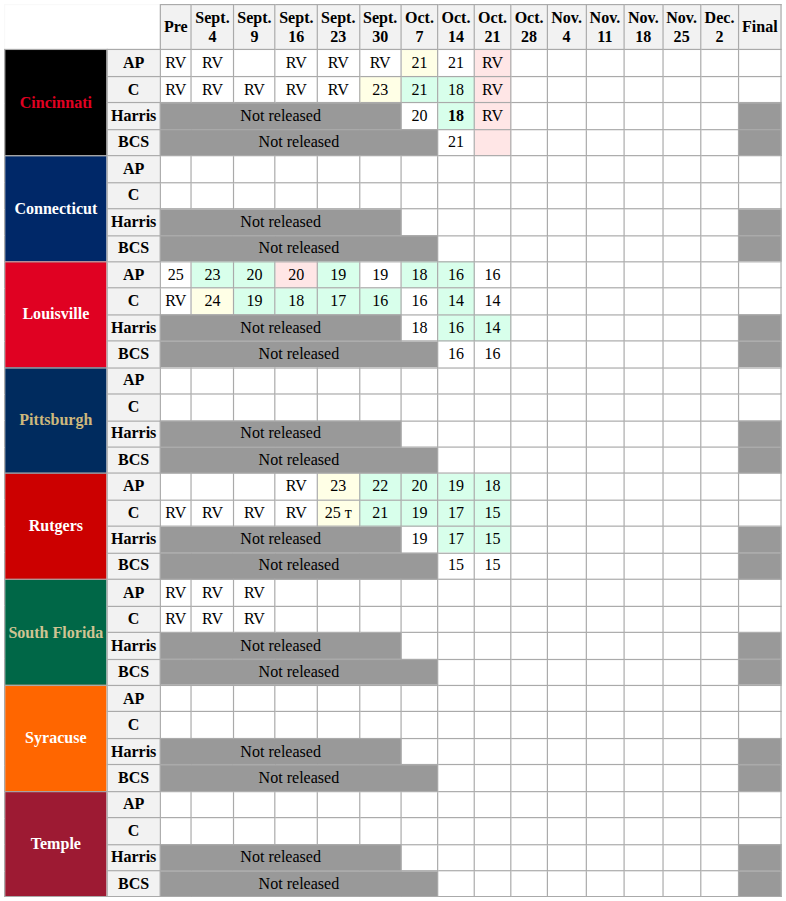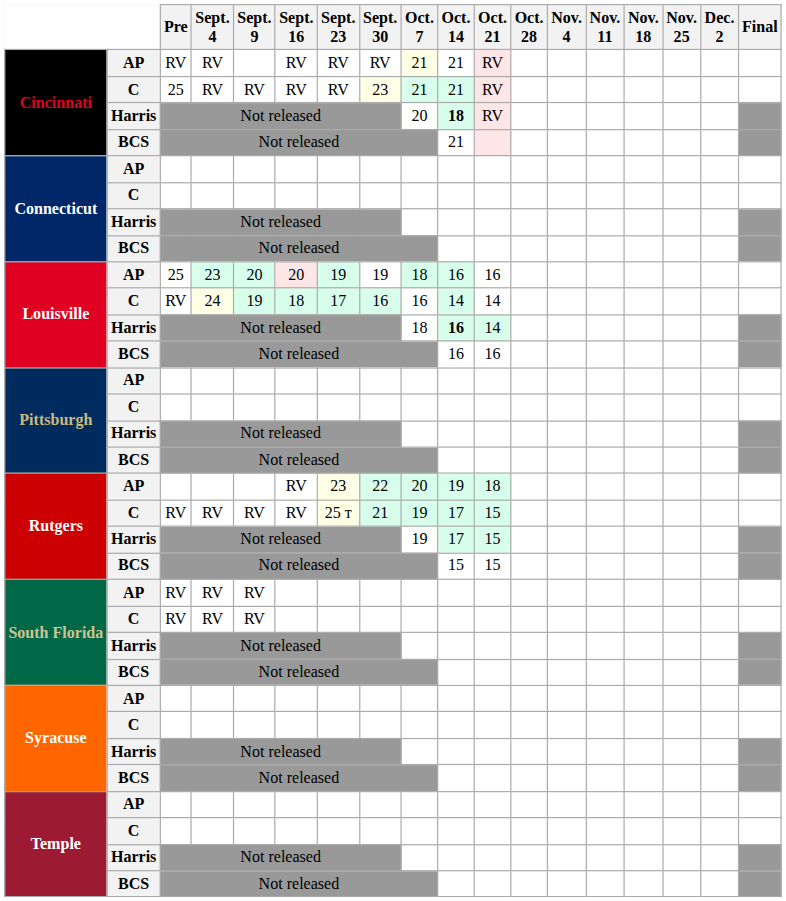 <table class="wikitable" style="white-space:nowrap;font-size:85%;">
 <tr>
 <th colspan=2 style="background:white; border-top-style:hidden; border-left-style:hidden;"> </th>
 <th>Pre<br></th>
 <th>Sept.<br>4</th>
 <th>Sept.<br>9</th>
 <th>Sept.<br>16</th>
 <th>Sept.<br>23</th>
 <th>Sept.<br>30</th>
 <th>Oct.<br>7</th>
 <th>Oct.<br>14</th>
 <th>Oct.<br>21</th>
 <th>Oct.<br>28</th>
 <th>Nov.<br>4</th>
 <th>Nov.<br>11</th>
 <th>Nov.<br>18</th>
 <th>Nov.<br>25</th>
 <th>Dec.<br>2</th>
 <th>Final</th>
 </tr>
 <tr style="text-align:center;">
 <th rowspan=4 style="background:#000000; color:#e00122;">Cincinnati</th>
 <th>AP</th>
 <td style="background:#FFF;">RV</td>
 <td style="background:#FFF;">RV</td>
 <td style="background:#FFF;"></td>
 <td style="background:#FFF;">RV</td>
 <td style="background:#FFF;">RV</td>
 <td style="background:#FFF;">RV</td>
 <td style="background:#FFFFE6;">21</td>
 <td style="background:#FFF;">21</td>
 <td style="background:#FFE6E6;">RV</td>
 <td style="background:#FFF;"></td>
 <td style="background:#FFF;"></td>
 <td style="background:#FFF;"></td>
 <td style="background:#FFF;"></td>
 <td style="background:#FFF;"></td>
 <td style="background:#FFF;"></td>
 <td style="background:#FFF;"></td>
 </tr>
 <tr style="text-align:center;">
 <th>C</th>
-<td style="background:#FFF;">RV</td>
+<td style="background:#FFF;">25</td>
 <td style="background:#FFF;">RV</td>
 <td style="background:#FFF;">RV</td>
 <td style="background:#FFF;">RV</td>
 <td style="background:#FFF;">RV</td>
 <td style="background:#FFFFE6;">23</td>
 <td style="background:#D8FFEB;">21</td>
-<td style="background:#D8FFEB;">18</td>
+<td style="background:#D8FFEB;">21</td>
 <td style="background:#FFE6E6;">RV</td>
 <td style="background:#FFF;"></td>
 <td style="background:#FFF;"></td>
 <td style="background:#FFF;"></td>
 <td style="background:#FFF;"></td>
 <td style="background:#FFF;"></td>
 <td style="background:#FFF;"></td>
 <td style="background:#FFF;"></td>
 </tr>
 <tr style="text-align:center;">
 <th>Harris</th>
 <td colspan=6 style="background:#999999;">Not released</td>
 <td style="background:#FFF;">20</td>
 <td style="background:#D8FFEB;"><strong>18</strong></td>
 <td style="background:#FFE6E6;">RV</td>
 <td style="background:#FFF;"></td>
 <td style="background:#FFF;"></td>
 <td style="background:#FFF;"></td>
 <td style="background:#FFF;"></td>
 <td style="background:#FFF;"></td>
 <td style="background:#FFF;"></td>
 <td style="background:#999999;"></td>
 </tr>
 <tr style="text-align:center;">
 <th>BCS</th>
 <td colspan=7 style="background:#999999;">Not released</td>
 <td style="background:#FFF;">21</td>
 <td style="background:#FFE6E6;"></td>
 <td style="background:#FFF;"></td>
 <td style="background:#FFF;"></td>
 <td style="background:#FFF;"></td>
 <td style="background:#FFF;"></td>
 <td style="background:#FFF;"></td>
 <td style="background:#FFF;"></td>
 <td style="background:#999999;"></td>
 </tr>
 <tr style="text-align:center;">
 <th rowspan=4 style="background:#002868; color:#FFFFFF;">Connecticut</th>
 <th>AP</th>
 <td style="background:#FFF;"></td>
 <td style="background:#FFF;"></td>
 <td style="background:#FFF;"></td>
 <td style="background:#FFF;"></td>
 <td style="background:#FFF;"></td>
 <td style="background:#FFF;"></td>
 <td style="background:#FFF;"></td>
 <td style="background:#FFF;"></td>
 <td style="background:#FFF;"></td>
 <td style="background:#FFF;"></td>
 <td style="background:#FFF;"></td>
 <td style="background:#FFF;"></td>
 <td style="background:#FFF;"></td>
 <td style="background:#FFF;"></td>
 <td style="background:#FFF;"></td>
 <td style="background:#FFF;"></td>
 </tr>
 <tr style="text-align:center;">
 <th>C</th>
 <td style="background:#FFF;"></td>
 <td style="background:#FFF;"></td>
 <td style="background:#FFF;"></td>
 <td style="background:#FFF;"></td>
 <td style="background:#FFF;"></td>
 <td style="background:#FFF;"></td>
 <td style="background:#FFF;"></td>
 <td style="background:#FFF;"></td>
 <td style="background:#FFF;"></td>
 <td style="background:#FFF;"></td>
 <td style="background:#FFF;"></td>
 <td style="background:#FFF;"></td>
 <td style="background:#FFF;"></td>
 <td style="background:#FFF;"></td>
 <td style="background:#FFF;"></td>
 <td style="background:#FFF;"></td>
 </tr>
 <tr style="text-align:center;">
 <th>Harris</th>
 <td colspan="6" style="background:#999999;">Not released</td>
 <td style="background:#FFF;"></td>
 <td style="background:#FFF;"></td>
 <td style="background:#FFF;"></td>
 <td style="background:#FFF;"></td>
 <td style="background:#FFF;"></td>
 <td style="background:#FFF;"></td>
 <td style="background:#FFF;"></td>
 <td style="background:#FFF;"></td>
 <td style="background:#FFF;"></td>
 <td style="background:#999999;"></td>
 </tr>
 <tr style="text-align:center;">
 <th>BCS</th>
 <td colspan=7 style="background:#999999;">Not released</td>
 <td style="background:#FFF;"></td>
 <td style="background:#FFF;"></td>
 <td style="background:#FFF;"></td>
 <td style="background:#FFF;"></td>
 <td style="background:#FFF;"></td>
 <td style="background:#FFF;"></td>
 <td style="background:#FFF;"></td>
 <td style="background:#FFF;"></td>
 <td style="background:#999999;"></td>
 </tr>
 <tr style="text-align:center;">
 <th rowspan=4 style="background:#e00122; color:#FFFFFF;">Louisville</th>
 <th>AP</th>
 <td style="background:#FFF;">25</td>
 <td style="background:#D8FFEB;">23</td>
 <td style="background:#D8FFEB;">20</td>
 <td style="background:#FFE6E6;">20</td>
 <td style="background:#D8FFEB;">19</td>
 <td style="background:#FFF;">19</td>
 <td style="background:#D8FFEB;">18</td>
 <td style="background:#D8FFEB;">16</td>
 <td style="background:#FFF;">16</td>
 <td style="background:#FFF;"></td>
 <td style="background:#FFF;"></td>
 <td style="background:#FFF;"></td>
 <td style="background:#FFF;"></td>
 <td style="background:#FFF;"></td>
 <td style="background:#FFF;"></td>
 <td style="background:#FFF;"></td>
 </tr>
 <tr style="text-align:center;">
 <th>C</th>
 <td style="background:#FFF;">RV</td>
 <td style="background:#FFFFE6;">24</td>
 <td style="background:#D8FFEB;">19</td>
 <td style="background:#D8FFEB;">18</td>
 <td style="background:#D8FFEB;">17</td>
 <td style="background:#D8FFEB;">16</td>
 <td style="background:#FFF;">16</td>
 <td style="background:#D8FFEB;">14</td>
 <td style="background:#FFF;">14</td>
 <td style="background:#FFF;"></td>
 <td style="background:#FFF;"></td>
 <td style="background:#FFF;"></td>
 <td style="background:#FFF;"></td>
 <td style="background:#FFF;"></td>
 <td style="background:#FFF;"></td>
 <td style="background:#FFF;"></td>
 </tr>
 <tr style="text-align:center;">
 <th>Harris</th>
 <td colspan="6" style="background:#999999;">Not released</td>
 <td style="background:#FFF;">18</td>
-<td style="background:#D8FFEB;">16</td>
+<td style="background:#D8FFEB;"><strong>16</strong></td>
 <td style="background:#D8FFEB;">14</td>
 <td style="background:#FFF;"></td>
 <td style="background:#FFF;"></td>
 <td style="background:#FFF;"></td>
 <td style="background:#FFF;"></td>
 <td style="background:#FFF;"></td>
 <td style="background:#FFF;"></td>
 <td style="background:#999999;"></td>
 </tr>
 <tr style="text-align:center;">
 <th>BCS</th>
 <td colspan=7 style="background:#999999;">Not released</td>
 <td style="background:#FFF;">16</td>
 <td style="background:#FFF;">16</td>
 <td style="background:#FFF;"></td>
 <td style="background:#FFF;"></td>
 <td style="background:#FFF;"></td>
 <td style="background:#FFF;"></td>
 <td style="background:#FFF;"></td>
 <td style="background:#FFF;"></td>
 <td style="background:#999999;"></td>
 </tr>
 <tr style="text-align:center;">
 <th rowspan=4 style="background:#002b5e; color:#cdb87c;">Pittsburgh</th>
 <th>AP</th>
 <td style="background:#FFF;"></td>
 <td style="background:#FFF;"></td>
 <td style="background:#FFF;"></td>
 <td style="background:#FFF;"></td>
 <td style="background:#FFF;"></td>
 <td style="background:#FFF;"></td>
 <td style="background:#FFF;"></td>
 <td style="background:#FFF;"></td>
 <td style="background:#FFF;"></td>
 <td style="background:#FFF;"></td>
 <td style="background:#FFF;"></td>
 <td style="background:#FFF;"></td>
 <td style="background:#FFF;"></td>
 <td style="background:#FFF;"></td>
 <td style="background:#FFF;"></td>
 <td style="background:#FFF;"></td>
 </tr>
 <tr style="text-align:center;">
 <th>C</th>
 <td style="background:#FFF;"></td>
 <td style="background:#FFF;"></td>
 <td style="background:#FFF;"></td>
 <td style="background:#FFF;"></td>
 <td style="background:#FFF;"></td>
 <td style="background:#FFF;"></td>
 <td style="background:#FFF;"></td>
 <td style="background:#FFF;"></td>
 <td style="background:#FFF;"></td>
 <td style="background:#FFF;"></td>
 <td style="background:#FFF;"></td>
 <td style="background:#FFF;"></td>
 <td style="background:#FFF;"></td>
 <td style="background:#FFF;"></td>
 <td style="background:#FFF;"></td>
 <td style="background:#FFF;"></td>
 </tr>
 <tr style="text-align:center;">
 <th>Harris</th>
 <td colspan="6" style="background:#999999;">Not released</td>
 <td style="background:#FFF;"></td>
 <td style="background:#FFF;"></td>
 <td style="background:#FFF;"></td>
 <td style="background:#FFF;"></td>
 <td style="background:#FFF;"></td>
 <td style="background:#FFF;"></td>
 <td style="background:#FFF;"></td>
 <td style="background:#FFF;"></td>
 <td style="background:#FFF;"></td>
 <td style="background:#999999;"></td>
 </tr>
 <tr style="text-align:center;">
 <th>BCS</th>
 <td colspan=7 style="background:#999999;">Not released</td>
 <td style="background:#FFF;"></td>
 <td style="background:#FFF;"></td>
 <td style="background:#FFF;"></td>
 <td style="background:#FFF;"></td>
 <td style="background:#FFF;"></td>
 <td style="background:#FFF;"></td>
 <td style="background:#FFF;"></td>
 <td style="background:#FFF;"></td>
 <td style="background:#999999;"></td>
 </tr>
 <tr style="text-align:center;">
 <th rowspan=4 style="background:#CC0000; color:#FFFFFF;">Rutgers</th>
 <th>AP</th>
 <td style="background:#FFF;"></td>
 <td style="background:#FFF;"></td>
 <td style="background:#FFF;"></td>
 <td style="background:#FFF;">RV</td>
 <td style="background:#FFFFE6;">23</td>
 <td style="background:#D8FFEB;">22</td>
 <td style="background:#D8FFEB;">20</td>
 <td style="background:#D8FFEB;">19</td>
 <td style="background:#D8FFEB;">18</td>
 <td style="background:#FFF;"></td>
 <td style="background:#FFF;"></td>
 <td style="background:#FFF;"></td>
 <td style="background:#FFF;"></td>
 <td style="background:#FFF;"></td>
 <td style="background:#FFF;"></td>
 <td style="background:#FFF;"></td>
 </tr>
 <tr style="text-align:center;">
 <th>C</th>
 <td style="background:#FFF;">RV</td>
 <td style="background:#FFF;">RV</td>
 <td style="background:#FFF;">RV</td>
 <td style="background:#FFF;">RV</td>
 <td style="background:#FFFFE6;">25 т</td>
 <td style="background:#D8FFEB;">21</td>
 <td style="background:#D8FFEB;">19</td>
 <td style="background:#D8FFEB;">17</td>
 <td style="background:#D8FFEB;">15</td>
 <td style="background:#FFF;"></td>
 <td style="background:#FFF;"></td>
 <td style="background:#FFF;"></td>
 <td style="background:#FFF;"></td>
 <td style="background:#FFF;"></td>
 <td style="background:#FFF;"></td>
 <td style="background:#FFF;"></td>
 </tr>
 <tr style="text-align:center;">
 <th>Harris</th>
 <td colspan="6" style="background:#999999;">Not released</td>
 <td style="background:#FFF;">19</td>
 <td style="background:#D8FFEB;">17</td>
 <td style="background:#D8FFEB;">15</td>
 <td style="background:#FFF;"></td>
 <td style="background:#FFF;"></td>
 <td style="background:#FFF;"></td>
 <td style="background:#FFF;"></td>
 <td style="background:#FFF;"></td>
 <td style="background:#FFF;"></td>
 <td style="background:#999999;"></td>
 </tr>
 <tr style="text-align:center;">
 <th>BCS</th>
 <td colspan=7 style="background:#999999;">Not released</td>
 <td style="background:#FFF;">15</td>
 <td style="background:#FFF;">15</td>
 <td style="background:#FFF;"></td>
 <td style="background:#FFF;"></td>
 <td style="background:#FFF;"></td>
 <td style="background:#FFF;"></td>
 <td style="background:#FFF;"></td>
 <td style="background:#FFF;"></td>
 <td style="background:#999999;"></td>
 </tr>
 <tr style="text-align:center;">
 <th rowspan=4 style="background:#006747; color:#CFC493;">South Florida</th>
 <th>AP</th>
 <td style="background:#FFF;">RV</td>
 <td style="background:#FFF;">RV</td>
 <td style="background:#FFF;">RV</td>
 <td style="background:#FFF;"></td>
 <td style="background:#FFF;"></td>
 <td style="background:#FFF;"></td>
 <td style="background:#FFF;"></td>
 <td style="background:#FFF;"></td>
 <td style="background:#FFF;"></td>
 <td style="background:#FFF;"></td>
 <td style="background:#FFF;"></td>
 <td style="background:#FFF;"></td>
 <td style="background:#FFF;"></td>
 <td style="background:#FFF;"></td>
 <td style="background:#FFF;"></td>
 <td style="background:#FFF;"></td>
 </tr>
 <tr style="text-align:center;">
 <th>C</th>
 <td style="background:#FFF;">RV</td>
 <td style="background:#FFF;">RV</td>
 <td style="background:#FFF;">RV</td>
 <td style="background:#FFF;"></td>
 <td style="background:#FFF;"></td>
 <td style="background:#FFF;"></td>
 <td style="background:#FFF;"></td>
 <td style="background:#FFF;"></td>
 <td style="background:#FFF;"></td>
 <td style="background:#FFF;"></td>
 <td style="background:#FFF;"></td>
 <td style="background:#FFF;"></td>
 <td style="background:#FFF;"></td>
 <td style="background:#FFF;"></td>
 <td style="background:#FFF;"></td>
 <td style="background:#FFF;"></td>
 </tr>
 <tr style="text-align:center;">
 <th>Harris</th>
 <td colspan="6" style="background:#999999;">Not released</td>
 <td style="background:#FFF;"></td>
 <td style="background:#FFF;"></td>
 <td style="background:#FFF;"></td>
 <td style="background:#FFF;"></td>
 <td style="background:#FFF;"></td>
 <td style="background:#FFF;"></td>
 <td style="background:#FFF;"></td>
 <td style="background:#FFF;"></td>
 <td style="background:#FFF;"></td>
 <td style="background:#999999;"></td>
 </tr>
 <tr style="text-align:center;">
 <th>BCS</th>
 <td colspan=7 style="background:#999999;">Not released</td>
 <td style="background:#FFF;"></td>
 <td style="background:#FFF;"></td>
 <td style="background:#FFF;"></td>
 <td style="background:#FFF;"></td>
 <td style="background:#FFF;"></td>
 <td style="background:#FFF;"></td>
 <td style="background:#FFF;"></td>
 <td style="background:#FFF;"></td>
 <td style="background:#999999;"></td>
 </tr>
 <tr style="text-align:center;">
 <th rowspan=4 style="background:#FF6600; color:#FFFFFF;">Syracuse</th>
 <th>AP</th>
 <td style="background:#FFF;"></td>
 <td style="background:#FFF;"></td>
 <td style="background:#FFF;"></td>
 <td style="background:#FFF;"></td>
 <td style="background:#FFF;"></td>
 <td style="background:#FFF;"></td>
 <td style="background:#FFF;"></td>
 <td style="background:#FFF;"></td>
 <td style="background:#FFF;"></td>
 <td style="background:#FFF;"></td>
 <td style="background:#FFF;"></td>
 <td style="background:#FFF;"></td>
 <td style="background:#FFF;"></td>
 <td style="background:#FFF;"></td>
 <td style="background:#FFF;"></td>
 <td style="background:#FFF;"></td>
 </tr>
 <tr style="text-align:center;">
 <th>C</th>
 <td style="background:#FFF;"></td>
 <td style="background:#FFF;"></td>
 <td style="background:#FFF;"></td>
 <td style="background:#FFF;"></td>
 <td style="background:#FFF;"></td>
 <td style="background:#FFF;"></td>
 <td style="background:#FFF;"></td>
 <td style="background:#FFF;"></td>
 <td style="background:#FFF;"></td>
 <td style="background:#FFF;"></td>
 <td style="background:#FFF;"></td>
 <td style="background:#FFF;"></td>
 <td style="background:#FFF;"></td>
 <td style="background:#FFF;"></td>
 <td style="background:#FFF;"></td>
 <td style="background:#FFF;"></td>
 </tr>
 <tr style="text-align:center;">
 <th>Harris</th>
 <td colspan="6" style="background:#999999;">Not released</td>
 <td style="background:#FFF;"></td>
 <td style="background:#FFF;"></td>
 <td style="background:#FFF;"></td>
 <td style="background:#FFF;"></td>
 <td style="background:#FFF;"></td>
 <td style="background:#FFF;"></td>
 <td style="background:#FFF;"></td>
 <td style="background:#FFF;"></td>
 <td style="background:#FFF;"></td>
 <td style="background:#999999;"></td>
 </tr>
 <tr style="text-align:center;">
 <th>BCS</th>
 <td colspan=7 style="background:#999999;">Not released</td>
 <td style="background:#FFF;"></td>
 <td style="background:#FFF;"></td>
 <td style="background:#FFF;"></td>
 <td style="background:#FFF;"></td>
 <td style="background:#FFF;"></td>
 <td style="background:#FFF;"></td>
 <td style="background:#FFF;"></td>
 <td style="background:#FFF;"></td>
 <td style="background:#999999;"></td>
 </tr>
 <tr style="text-align:center;">
 <th rowspan=4 style="background:#9D1A33; color:#FFFFFF;">Temple</th>
 <th>AP</th>
 <td style="background:#FFF;"></td>
 <td style="background:#FFF;"></td>
 <td style="background:#FFF;"></td>
 <td style="background:#FFF;"></td>
 <td style="background:#FFF;"></td>
 <td style="background:#FFF;"></td>
 <td style="background:#FFF;"></td>
 <td style="background:#FFF;"></td>
 <td style="background:#FFF;"></td>
 <td style="background:#FFF;"></td>
 <td style="background:#FFF;"></td>
 <td style="background:#FFF;"></td>
 <td style="background:#FFF;"></td>
 <td style="background:#FFF;"></td>
 <td style="background:#FFF;"></td>
 <td style="background:#FFF;"></td>
 </tr>
 <tr style="text-align:center;">
 <th>C</th>
 <td style="background:#FFF;"></td>
 <td style="background:#FFF;"></td>
 <td style="background:#FFF;"></td>
 <td style="background:#FFF;"></td>
 <td style="background:#FFF;"></td>
 <td style="background:#FFF;"></td>
 <td style="background:#FFF;"></td>
 <td style="background:#FFF;"></td>
 <td style="background:#FFF;"></td>
 <td style="background:#FFF;"></td>
 <td style="background:#FFF;"></td>
 <td style="background:#FFF;"></td>
 <td style="background:#FFF;"></td>
 <td style="background:#FFF;"></td>
 <td style="background:#FFF;"></td>
 <td style="background:#FFF;"></td>
 </tr>
 <tr style="text-align:center;">
 <th>Harris</th>
 <td colspan="6" style="background:#999999;">Not released</td>
 <td style="background:#FFF;"></td>
 <td style="background:#FFF;"></td>
 <td style="background:#FFF;"></td>
 <td style="background:#FFF;"></td>
 <td style="background:#FFF;"></td>
 <td style="background:#FFF;"></td>
 <td style="background:#FFF;"></td>
 <td style="background:#FFF;"></td>
 <td style="background:#FFF;"></td>
 <td style="background:#999999;"></td>
 </tr>
 <tr style="text-align:center;">
 <th>BCS</th>
 <td colspan=7 style="background:#999999;">Not released</td>
 <td style="background:#FFF;"></td>
 <td style="background:#FFF;"></td>
 <td style="background:#FFF;"></td>
 <td style="background:#FFF;"></td>
 <td style="background:#FFF;"></td>
 <td style="background:#FFF;"></td>
 <td style="background:#FFF;"></td>
 <td style="background:#FFF;"></td>
 <td style="background:#999999;"></td>
 </tr>
 <tr style="text-align:center;">
 </tr>
 </table>
